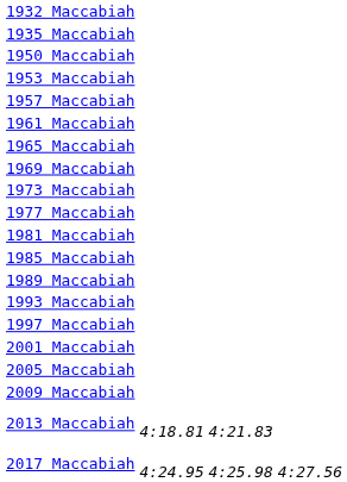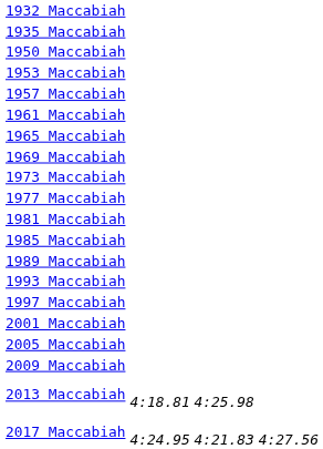 <table>
 <tr valign="top">
 <td><a href='#'>1932 Maccabiah</a></td>
 <td></td>
 <td></td>
 <td></td>
 </tr>
 <tr>
 <td><a href='#'>1935 Maccabiah</a></td>
 <td></td>
 <td></td>
 <td></td>
 </tr>
 <tr>
 <td><a href='#'>1950 Maccabiah</a></td>
 <td></td>
 <td></td>
 <td></td>
 </tr>
 <tr>
 <td><a href='#'>1953 Maccabiah</a></td>
 <td></td>
 <td></td>
 <td></td>
 </tr>
 <tr>
 <td><a href='#'>1957 Maccabiah</a></td>
 <td></td>
 <td></td>
 <td></td>
 </tr>
 <tr>
 <td><a href='#'>1961 Maccabiah</a></td>
 <td></td>
 <td></td>
 <td></td>
 </tr>
 <tr>
 <td><a href='#'>1965 Maccabiah</a></td>
 <td></td>
 <td></td>
 <td></td>
 </tr>
 <tr>
 <td><a href='#'>1969 Maccabiah</a></td>
 <td></td>
 <td></td>
 <td></td>
 </tr>
 <tr>
 <td><a href='#'>1973 Maccabiah</a></td>
 <td></td>
 <td></td>
 <td></td>
 </tr>
 <tr>
 <td><a href='#'>1977 Maccabiah</a></td>
 <td></td>
 <td></td>
 <td></td>
 </tr>
 <tr>
 <td><a href='#'>1981 Maccabiah</a></td>
 <td></td>
 <td></td>
 <td></td>
 </tr>
 <tr>
 <td><a href='#'>1985 Maccabiah</a></td>
 <td></td>
 <td></td>
 <td></td>
 </tr>
 <tr>
 <td><a href='#'>1989 Maccabiah</a></td>
 <td></td>
 <td></td>
 <td></td>
 </tr>
 <tr>
 <td><a href='#'>1993 Maccabiah</a></td>
 <td></td>
 <td></td>
 <td></td>
 </tr>
 <tr>
 <td><a href='#'>1997 Maccabiah</a></td>
 <td></td>
 <td></td>
 <td></td>
 </tr>
 <tr>
 <td><a href='#'>2001 Maccabiah</a></td>
 <td></td>
 <td></td>
 <td></td>
 </tr>
 <tr>
 <td><a href='#'>2005 Maccabiah</a></td>
 <td></td>
 <td></td>
 <td></td>
 </tr>
 <tr>
 <td><a href='#'>2009 Maccabiah</a></td>
 <td></td>
 <td></td>
 <td></td>
 </tr>
 <tr>
 <td><a href='#'>2013 Maccabiah</a></td>
 <td><br><em>4:18.81 </em></td>
-<td><br><em>4:21.83</em></td>
+<td><br><em>4:25.98</em></td>
 <td></td>
 </tr>
 <tr>
 <td><a href='#'>2017 Maccabiah</a></td>
 <td><br><em>4:24.95</em></td>
-<td><br><em>4:25.98</em></td>
+<td><br><em>4:21.83</em></td>
 <td><br><em>4:27.56</em></td>
 </tr>
 </table>
